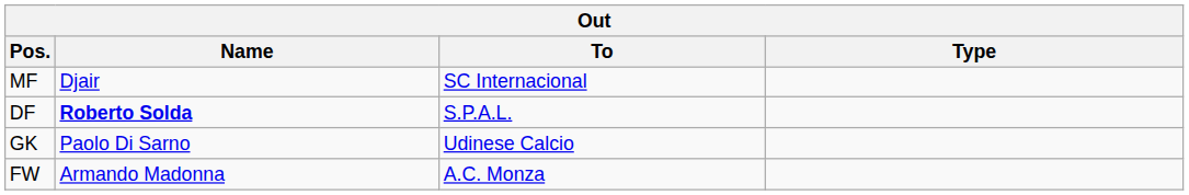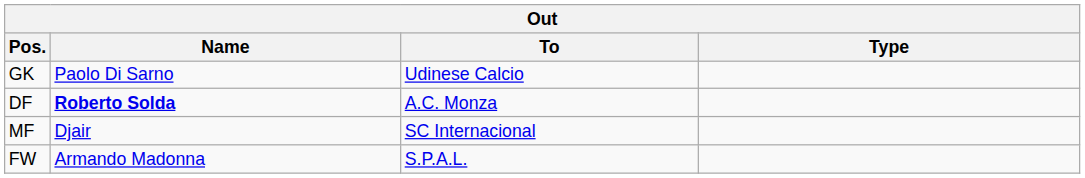 <table class="wikitable" style="font-size:90%;width:99%;">
 <tr>
 <th colspan="4">Out</th>
 </tr>
 <tr>
 <th width=3%>Pos.</th>
 <th width=33%>Name</th>
 <th width=28%>To</th>
 <th width=36%>Type</th>
 </tr>
 <tr>
+<td>GK</td>
+<td><a href='#'>Paolo Di Sarno</a></td>
+<td><a href='#'>Udinese Calcio</a></td>
+<td></td>
+</tr>
+<tr>
+<td>DF</td>
+<td><strong><a href='#'>Roberto Solda</a></strong></td>
+<td><a href='#'>A.C. Monza</a></td>
+<td></td>
+</tr>
+<tr>
 <td>MF</td>
 <td><a href='#'>Djair</a></td>
 <td><a href='#'>SC Internacional</a></td>
 <td></td>
 </tr>
 <tr>
-<td>DF</td>
-<td><strong><a href='#'>Roberto Solda</a></strong></td>
+<td>FW</td>
+<td><a href='#'>Armando Madonna</a></td>
 <td><a href='#'>S.P.A.L.</a></td>
 <td></td>
 </tr>
-<tr>
-<td>GK</td>
-<td><a href='#'>Paolo Di Sarno</a></td>
-<td><a href='#'>Udinese Calcio</a></td>
-<td></td>
-</tr>
-<tr>
-<td>FW</td>
-<td><a href='#'>Armando Madonna</a></td>
-<td><a href='#'>A.C. Monza</a></td>
-<td></td>
-</tr>
 </table>
